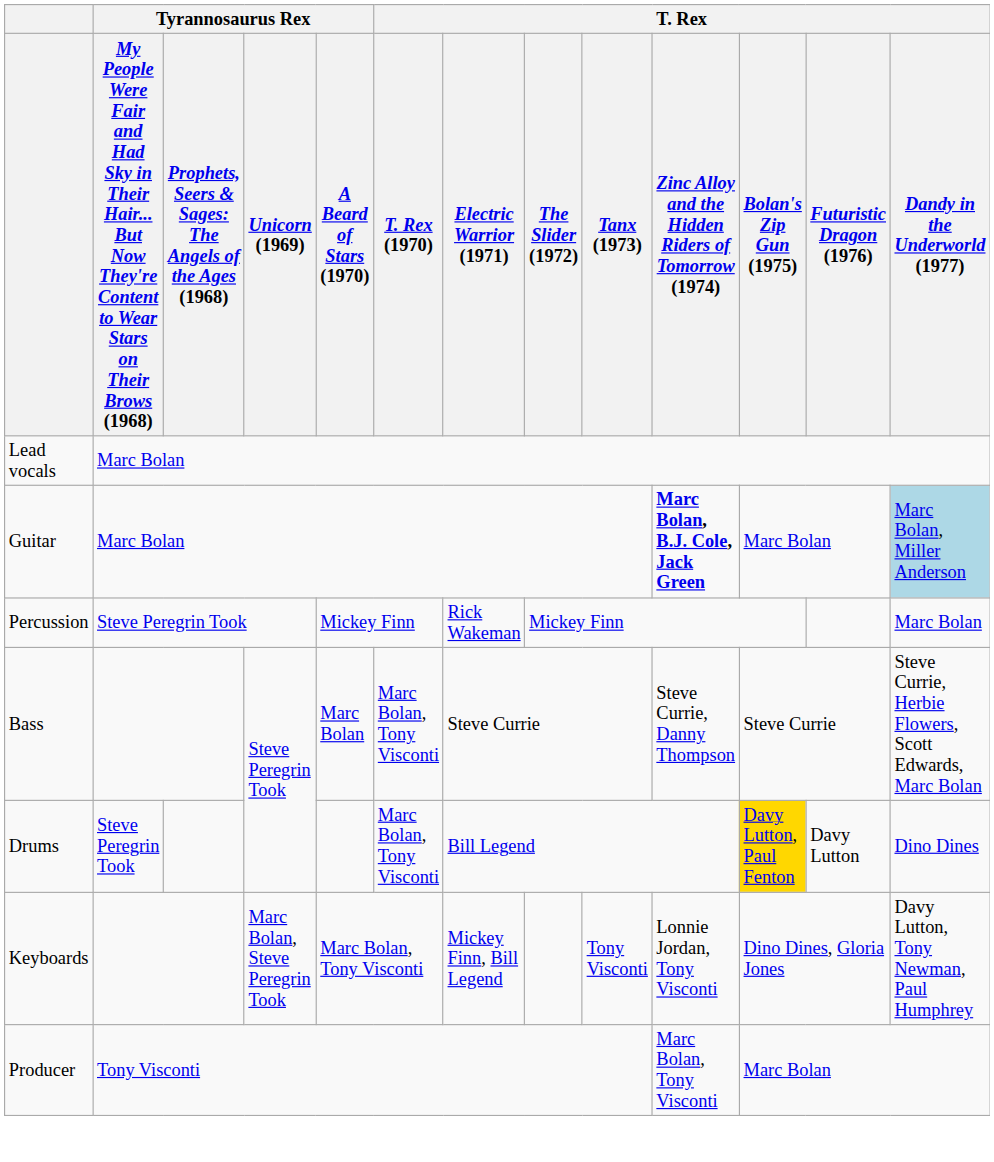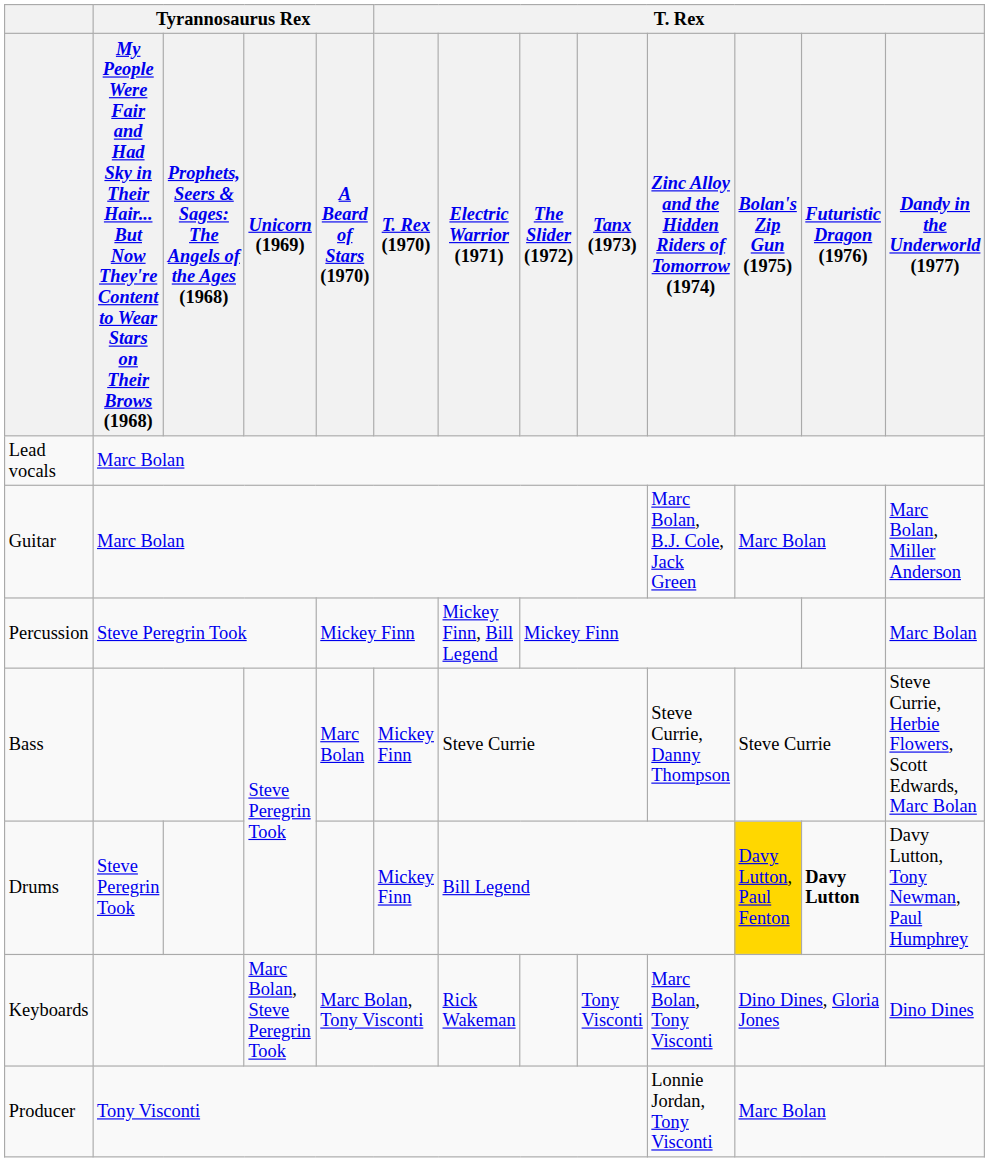 <table class="wikitable">
 <tr>
 <th></th>
 <th colspan="4"><strong>Tyrannosaurus Rex</strong></th>
 <th colspan="8">T. Rex</th>
 </tr>
 <tr>
 <th></th>
 <th><em><a href='#'>My People Were Fair and Had Sky in Their Hair... But Now They're Content to Wear Stars on Their Brows</a></em> (1968)</th>
 <th><em><a href='#'>Prophets, Seers & Sages: The Angels of the Ages</a></em> (1968)</th>
 <th><em><a href='#'>Unicorn</a></em> (1969)</th>
 <th><em><a href='#'>A Beard of Stars</a></em> (1970)</th>
 <th><em><a href='#'>T. Rex</a></em> (1970)</th>
 <th><em><a href='#'>Electric Warrior</a></em> (1971)</th>
 <th><em><a href='#'>The Slider</a></em> (1972)</th>
 <th><em><a href='#'>Tanx</a></em> (1973)</th>
 <th><em><a href='#'>Zinc Alloy and the Hidden Riders of Tomorrow</a></em> (1974)</th>
 <th><em><a href='#'>Bolan's Zip Gun</a></em> (1975)</th>
 <th><em><a href='#'>Futuristic Dragon</a></em> (1976)</th>
 <th><em><a href='#'>Dandy in the Underworld</a></em> (1977)</th>
 </tr>
 <tr>
 <td>Lead vocals</td>
 <td colspan="12"><a href='#'>Marc Bolan</a></td>
 </tr>
 <tr>
 <td>Guitar</td>
 <td colspan="8"><a href='#'>Marc Bolan</a></td>
-<td><strong><a href='#'>Marc Bolan</a>, <a href='#'>B.J. Cole</a>, <a href='#'>Jack Green</a></strong></td>
+<td><a href='#'>Marc Bolan</a>, <a href='#'>B.J. Cole</a>, <a href='#'>Jack Green</a></td>
 <td colspan="2"><a href='#'>Marc Bolan</a></td>
-<td style="background: lightblue;"><a href='#'>Marc Bolan</a>, <a href='#'>Miller Anderson</a></td>
+<td><a href='#'>Marc Bolan</a>, <a href='#'>Miller Anderson</a></td>
 </tr>
 <tr>
 <td>Percussion</td>
 <td colspan="3"><a href='#'>Steve Peregrin Took</a></td>
 <td colspan="2"><a href='#'>Mickey Finn</a></td>
-<td><a href='#'>Rick Wakeman</a></td>
+<td><a href='#'>Mickey Finn</a>, <a href='#'>Bill Legend</a></td>
 <td colspan="4"><a href='#'>Mickey Finn</a></td>
 <td></td>
 <td><a href='#'>Marc Bolan</a></td>
 </tr>
 <tr>
 <td>Bass</td>
 <td colspan="2"></td>
 <td rowspan="2"><a href='#'>Steve Peregrin Took</a></td>
 <td><a href='#'>Marc Bolan</a></td>
-<td><a href='#'>Marc Bolan</a>, <a href='#'>Tony Visconti</a></td>
+<td><a href='#'>Mickey Finn</a></td>
 <td colspan="3">Steve Currie</td>
 <td>Steve Currie, <a href='#'>Danny Thompson</a></td>
 <td colspan="2">Steve Currie</td>
 <td>Steve Currie, <a href='#'>Herbie Flowers</a>, Scott Edwards, <a href='#'>Marc Bolan</a></td>
 </tr>
 <tr>
 <td>Drums</td>
 <td><a href='#'>Steve Peregrin Took</a></td>
 <td></td>
 <td></td>
-<td><a href='#'>Marc Bolan</a>, <a href='#'>Tony Visconti</a></td>
+<td><a href='#'>Mickey Finn</a></td>
 <td colspan="4"><a href='#'>Bill Legend</a></td>
 <td style="background: gold;"><a href='#'>Davy Lutton</a>, <a href='#'>Paul Fenton</a></td>
-<td>Davy Lutton</td>
-<td><a href='#'>Dino Dines</a></td>
+<td><strong>Davy Lutton</strong></td>
+<td>Davy Lutton, <a href='#'>Tony Newman</a>, <a href='#'>Paul Humphrey</a></td>
 </tr>
 <tr>
 <td>Keyboards</td>
 <td colspan="2"></td>
 <td><a href='#'>Marc Bolan</a>, <a href='#'>Steve Peregrin Took</a></td>
 <td colspan="2"><a href='#'>Marc Bolan</a>, <a href='#'>Tony Visconti</a></td>
-<td><a href='#'>Mickey Finn</a>, <a href='#'>Bill Legend</a></td>
+<td><a href='#'>Rick Wakeman</a></td>
 <td></td>
 <td><a href='#'>Tony Visconti</a></td>
-<td>Lonnie Jordan, <a href='#'>Tony Visconti</a></td>
+<td><a href='#'>Marc Bolan</a>, <a href='#'>Tony Visconti</a></td>
 <td colspan="2"><a href='#'>Dino Dines</a>, <a href='#'>Gloria Jones</a></td>
-<td>Davy Lutton, <a href='#'>Tony Newman</a>, <a href='#'>Paul Humphrey</a></td>
+<td><a href='#'>Dino Dines</a></td>
 </tr>
 <tr>
 <td>Producer</td>
 <td colspan="8"><a href='#'>Tony Visconti</a></td>
-<td><a href='#'>Marc Bolan</a>, <a href='#'>Tony Visconti</a></td>
+<td>Lonnie Jordan, <a href='#'>Tony Visconti</a></td>
 <td colspan="3"><a href='#'>Marc Bolan</a></td>
 </tr>
 </table>
